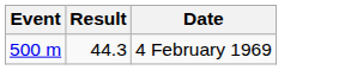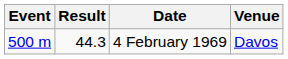 <table class="wikitable">
 <tr>
 <th>Event</th>
 <th>Result</th>
 <th>Date</th>
+<th>Venue</th>
 </tr>
 <tr align="right">
 <td><a href='#'>500 m</a></td>
 <td>44.3</td>
 <td>4 February 1969</td>
+<td align="left"><a href='#'>Davos</a></td>
 </tr>
 </table>
